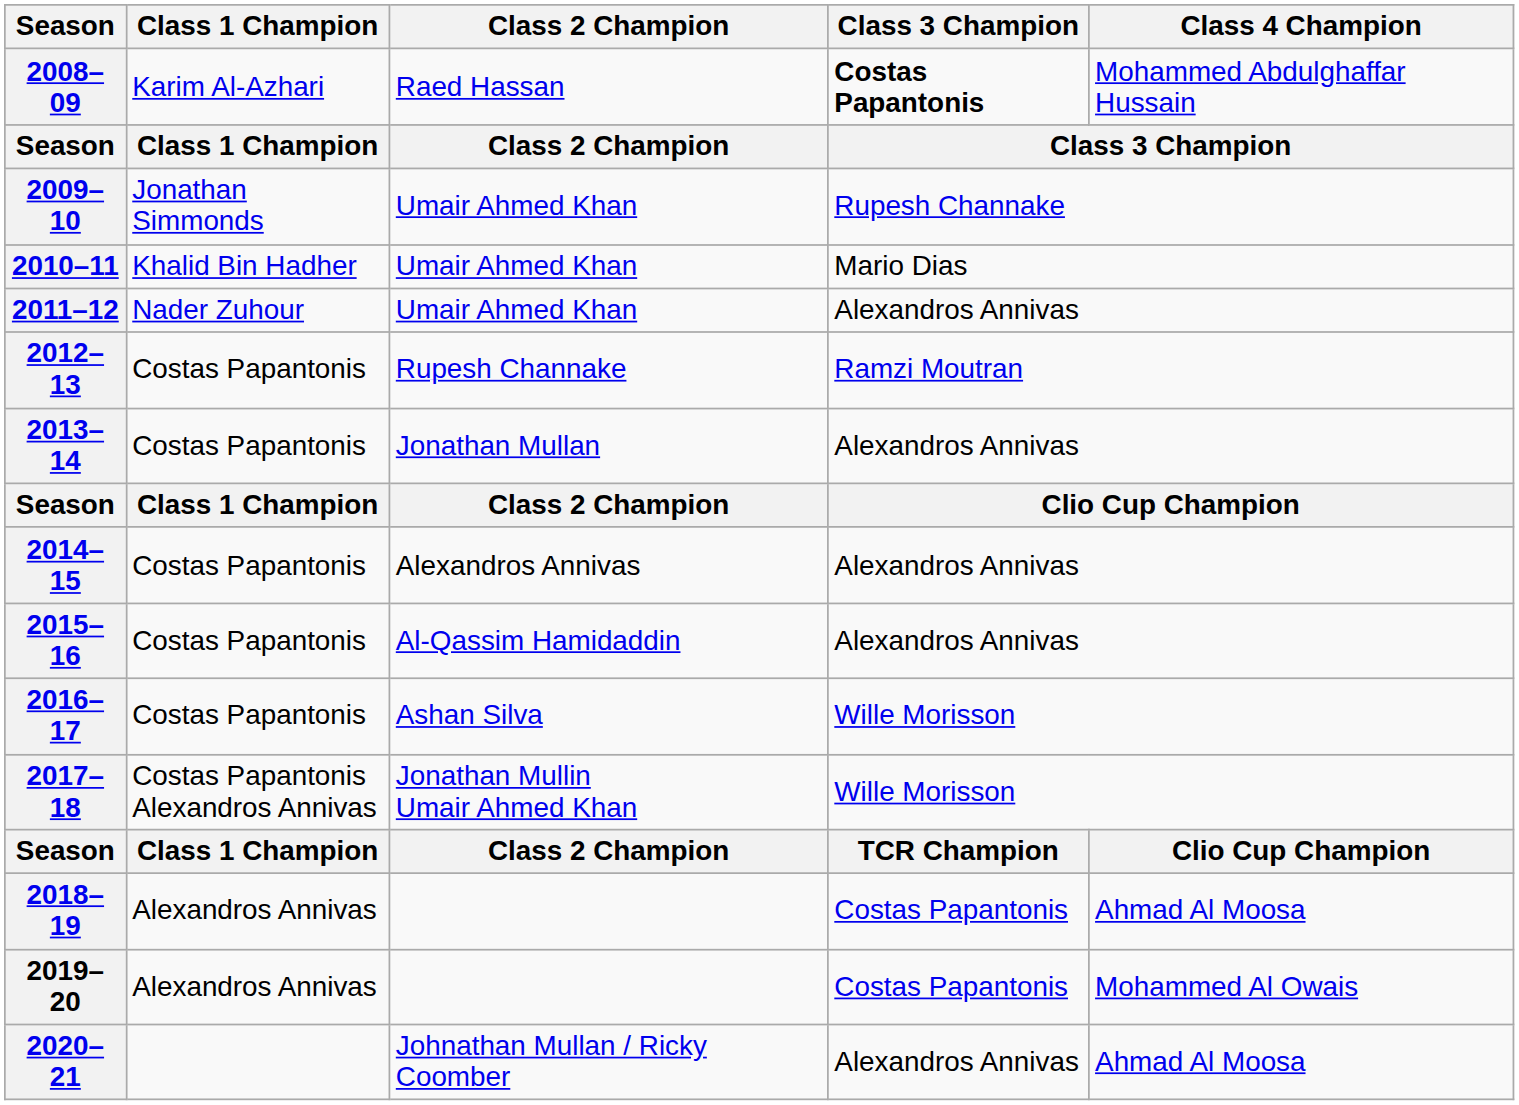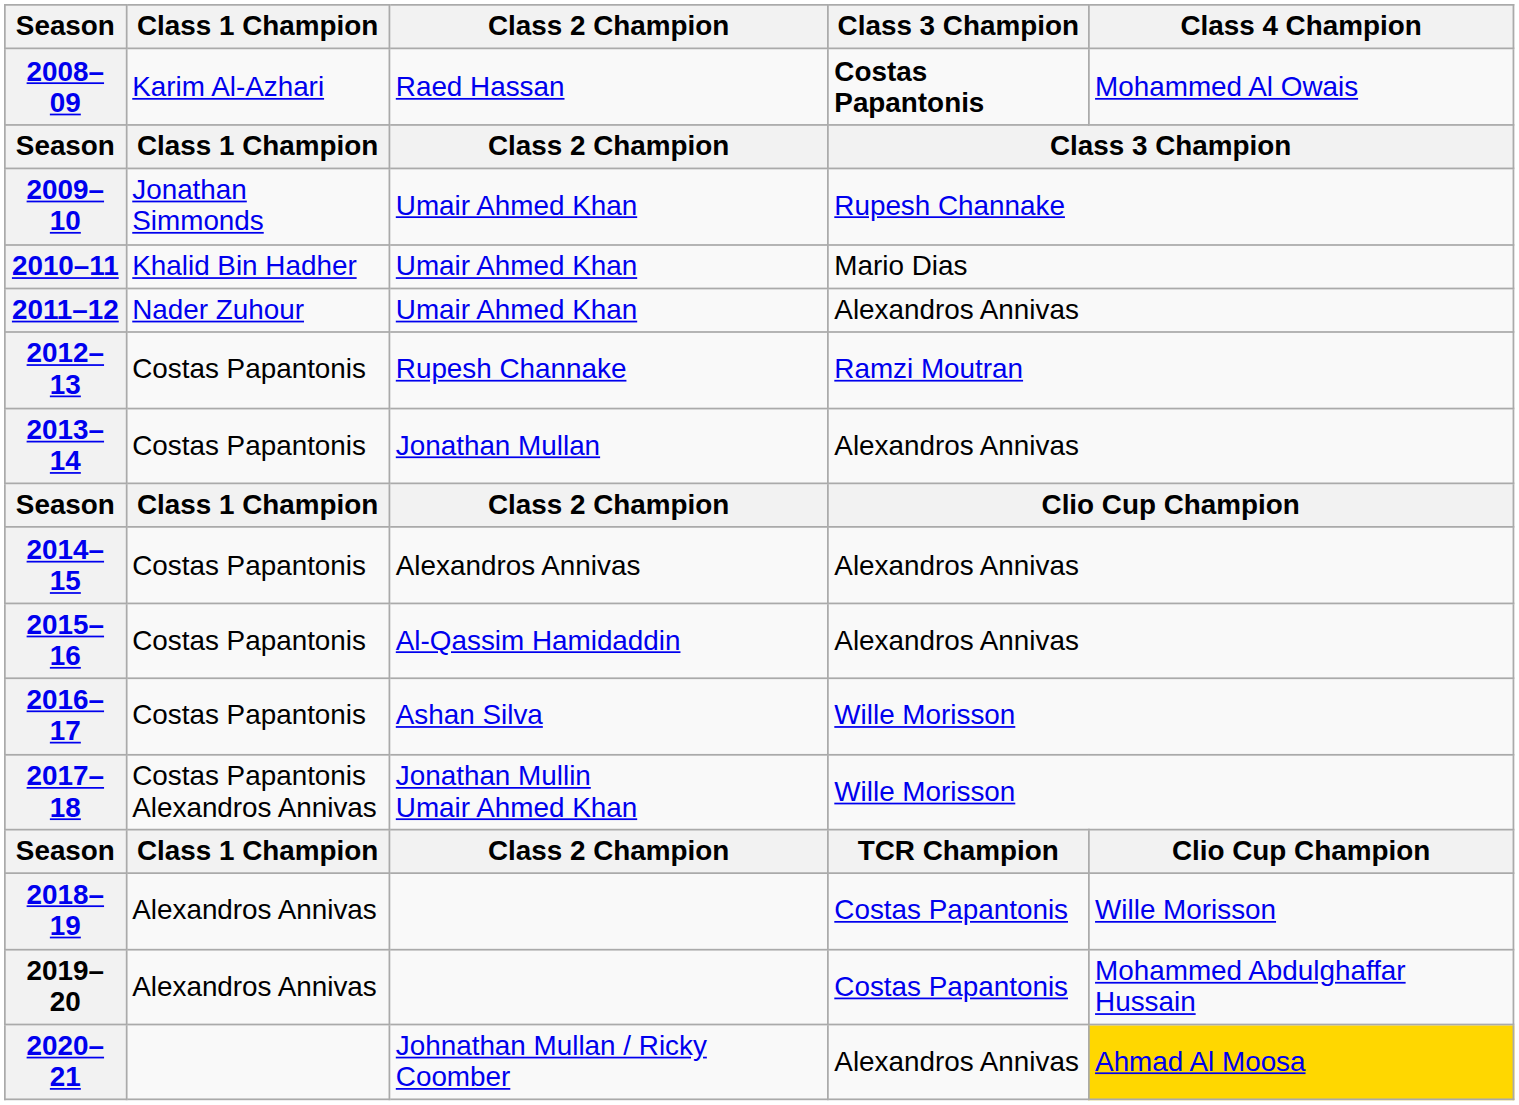 <table class="wikitable">
 <tr>
 <th>Season</th>
 <th>Class 1 Champion</th>
 <th>Class 2 Champion</th>
 <th>Class 3 Champion</th>
 <th>Class 4 Champion</th>
 </tr>
 <tr>
 <th><a href='#'>2008–09</a></th>
 <td> <a href='#'>Karim Al-Azhari</a></td>
 <td> <a href='#'>Raed Hassan</a></td>
 <td><strong> Costas Papantonis</strong></td>
-<td> <a href='#'>Mohammed Abdulghaffar Hussain</a></td>
+<td> <a href='#'>Mohammed Al Owais</a></td>
 </tr>
 <tr>
 <th>Season</th>
 <th>Class 1 Champion</th>
 <th>Class 2 Champion</th>
 <th colspan=2>Class 3 Champion</th>
 </tr>
 <tr>
 <th><a href='#'>2009–10</a></th>
 <td> <a href='#'>Jonathan Simmonds</a></td>
 <td> <a href='#'>Umair Ahmed Khan</a></td>
 <td colspan="2"> <a href='#'>Rupesh Channake</a></td>
 </tr>
 <tr>
 <th><a href='#'>2010–11</a></th>
 <td> <a href='#'>Khalid Bin Hadher</a></td>
 <td> <a href='#'>Umair Ahmed Khan</a></td>
 <td colspan="2"> Mario Dias</td>
 </tr>
 <tr>
 <th><a href='#'>2011–12</a></th>
 <td> <a href='#'>Nader Zuhour</a></td>
 <td> <a href='#'>Umair Ahmed Khan</a></td>
 <td colspan=2> Alexandros Annivas</td>
 </tr>
 <tr>
 <th><a href='#'>2012–13</a></th>
 <td> Costas Papantonis</td>
 <td> <a href='#'>Rupesh Channake</a></td>
 <td colspan=2> <a href='#'>Ramzi Moutran</a></td>
 </tr>
 <tr>
 <th><a href='#'>2013–14</a></th>
 <td> Costas Papantonis</td>
 <td> <a href='#'>Jonathan Mullan</a></td>
 <td colspan=2> Alexandros Annivas</td>
 </tr>
 <tr>
 <th>Season</th>
 <th>Class 1 Champion</th>
 <th>Class 2 Champion</th>
 <th colspan=2>Clio Cup Champion</th>
 </tr>
 <tr>
 <th><a href='#'>2014–15</a></th>
 <td> Costas Papantonis</td>
 <td> Alexandros Annivas</td>
 <td colspan=2> Alexandros Annivas</td>
 </tr>
 <tr>
 <th><a href='#'>2015–16</a></th>
 <td> Costas Papantonis</td>
 <td> <a href='#'>Al-Qassim Hamidaddin</a></td>
 <td colspan=2> Alexandros Annivas</td>
 </tr>
 <tr>
 <th><a href='#'>2016–17</a></th>
 <td> Costas Papantonis</td>
 <td> <a href='#'>Ashan Silva</a></td>
 <td colspan="2"> <a href='#'>Wille Morisson</a></td>
 </tr>
 <tr>
 <th><a href='#'>2017–18</a></th>
 <td> Costas Papantonis<br> Alexandros Annivas</td>
 <td> <a href='#'>Jonathan Mullin</a><br> <a href='#'>Umair Ahmed Khan</a></td>
 <td colspan="2"> <a href='#'>Wille Morisson</a></td>
 </tr>
 <tr>
 <th>Season</th>
 <th>Class 1 Champion</th>
 <th>Class 2 Champion</th>
 <th>TCR Champion</th>
 <th>Clio Cup Champion</th>
 </tr>
 <tr>
 <th><a href='#'>2018–19</a></th>
 <td> Alexandros Annivas</td>
 <td></td>
 <td> <a href='#'>Costas Papantonis</a></td>
-<td> <a href='#'>Ahmad Al Moosa</a></td>
+<td> <a href='#'>Wille Morisson</a></td>
 </tr>
 <tr>
 <th>2019–20</th>
 <td> Alexandros Annivas</td>
 <td></td>
 <td> <a href='#'>Costas Papantonis</a></td>
-<td> <a href='#'>Mohammed Al Owais</a></td>
+<td> <a href='#'>Mohammed Abdulghaffar Hussain</a></td>
 </tr>
 <tr>
 <th><a href='#'>2020–21</a></th>
 <td></td>
 <td> <a href='#'>Johnathan Mullan / Ricky Coomber</a></td>
 <td> Alexandros Annivas</td>
-<td> <a href='#'>Ahmad Al Moosa</a></td>
+<td style="background: gold;"> <a href='#'>Ahmad Al Moosa</a></td>
 </tr>
 </table>
